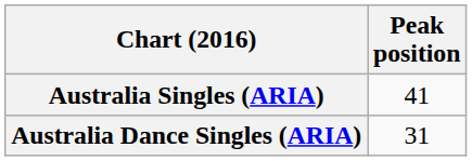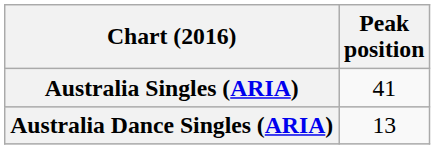 <table class="wikitable plainrowheaders" style="text-align:center">
 <tr>
 <th scope="col">Chart (2016)</th>
 <th scope="col">Peak<br>position</th>
 </tr>
 <tr>
 <th scope="row">Australia Singles (<a href='#'>ARIA</a>)</th>
 <td>41</td>
 </tr>
 <tr>
 <th scope="row">Australia Dance Singles (<a href='#'>ARIA</a>)</th>
-<td>31</td>
+<td>13</td>
 </tr>
 </table>
